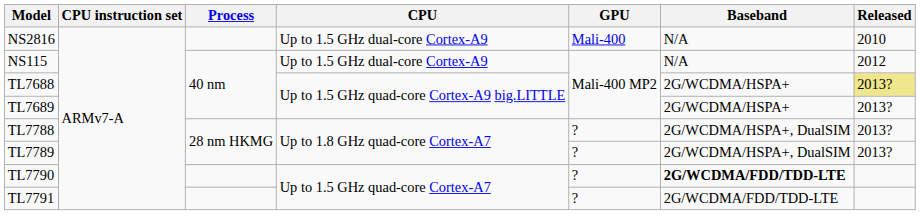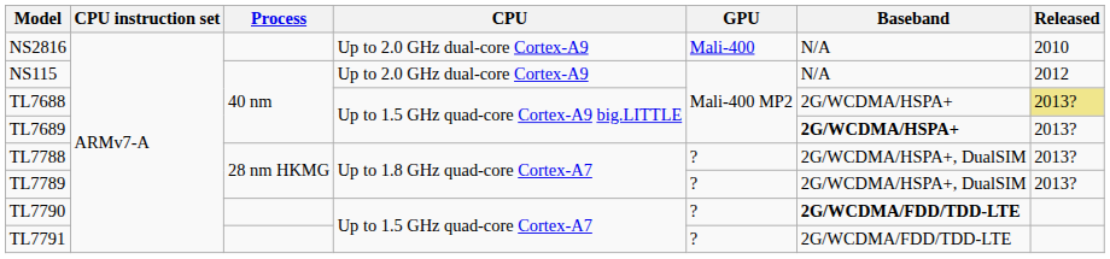 <table class="wikitable">
 <tr>
 <th>Model</th>
 <th>CPU instruction set</th>
 <th><a href='#'>Process</a></th>
 <th>CPU</th>
 <th>GPU</th>
 <th>Baseband</th>
 <th>Released</th>
 </tr>
 <tr>
 <td>NS2816</td>
 <td rowspan="8">ARMv7-A</td>
 <td></td>
-<td>Up to 1.5 GHz dual-core <a href='#'>Cortex-A9</a></td>
+<td>Up to 2.0 GHz dual-core <a href='#'>Cortex-A9</a></td>
 <td><a href='#'>Mali-400</a></td>
 <td>N/A</td>
 <td>2010</td>
 </tr>
 <tr>
 <td>NS115</td>
 <td rowspan="3">40 nm</td>
-<td>Up to 1.5 GHz dual-core <a href='#'>Cortex-A9</a></td>
+<td>Up to 2.0 GHz dual-core <a href='#'>Cortex-A9</a></td>
 <td rowspan="3">Mali-400 MP2</td>
 <td>N/A</td>
 <td>2012</td>
 </tr>
 <tr>
 <td>TL7688</td>
 <td rowspan="2">Up to 1.5 GHz quad-core <a href='#'>Cortex-A9</a> <a href='#'>big.LITTLE</a></td>
 <td>2G/WCDMA/HSPA+</td>
 <td style="background: khaki;">2013?</td>
 </tr>
 <tr>
 <td>TL7689</td>
-<td>2G/WCDMA/HSPA+</td>
+<td><strong>2G/WCDMA/HSPA+</strong></td>
 <td>2013?</td>
 </tr>
 <tr>
 <td>TL7788</td>
 <td rowspan="2">28 nm HKMG</td>
 <td rowspan="2">Up to 1.8 GHz quad-core <a href='#'>Cortex-A7</a></td>
 <td>?</td>
 <td>2G/WCDMA/HSPA+, DualSIM</td>
 <td>2013?</td>
 </tr>
 <tr>
 <td>TL7789</td>
 <td>?</td>
 <td>2G/WCDMA/HSPA+, DualSIM</td>
 <td>2013?</td>
 </tr>
 <tr>
 <td>TL7790</td>
 <td></td>
 <td rowspan="2">Up to 1.5 GHz quad-core <a href='#'>Cortex-A7</a></td>
 <td>?</td>
 <td><strong>2G/WCDMA/FDD/TDD-LTE</strong></td>
 <td></td>
 </tr>
 <tr>
 <td>TL7791</td>
 <td></td>
 <td>?</td>
 <td>2G/WCDMA/FDD/TDD-LTE</td>
 <td></td>
 </tr>
 </table>
